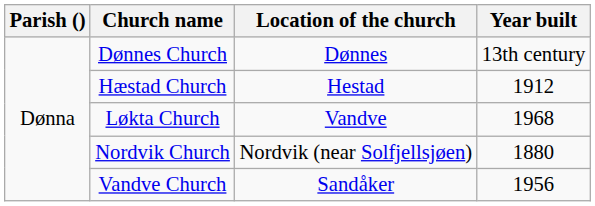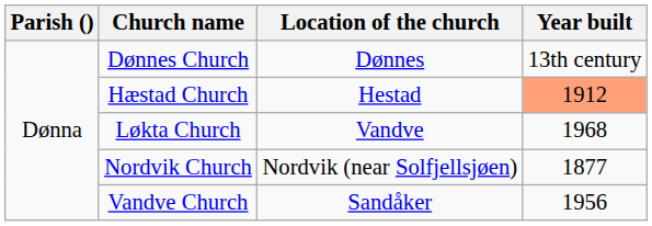 <table class="wikitable" style="text-align:center">
 <tr>
 <th>Parish ()</th>
 <th>Church name</th>
 <th>Location of the church</th>
 <th>Year built</th>
 </tr>
 <tr>
 <td rowspan="5">Dønna</td>
 <td><a href='#'>Dønnes Church</a></td>
 <td><a href='#'>Dønnes</a></td>
 <td>13th century</td>
 </tr>
 <tr>
 <td><a href='#'>Hæstad Church</a></td>
 <td><a href='#'>Hestad</a></td>
-<td>1912</td>
+<td style="background: lightsalmon;">1912</td>
 </tr>
 <tr>
 <td><a href='#'>Løkta Church</a></td>
 <td><a href='#'>Vandve</a></td>
 <td>1968</td>
 </tr>
 <tr>
 <td><a href='#'>Nordvik Church</a></td>
 <td>Nordvik (near <a href='#'>Solfjellsjøen</a>)</td>
-<td>1880</td>
+<td>1877</td>
 </tr>
 <tr>
 <td><a href='#'>Vandve Church</a></td>
 <td><a href='#'>Sandåker</a></td>
 <td>1956</td>
 </tr>
 </table>
